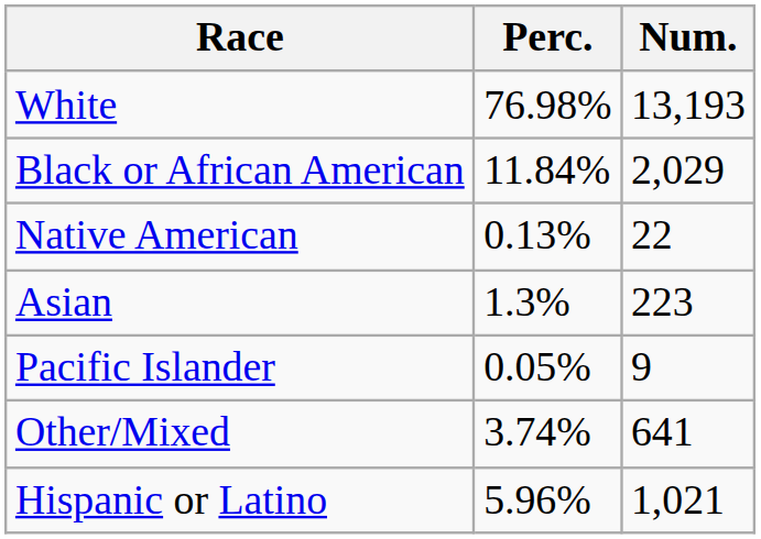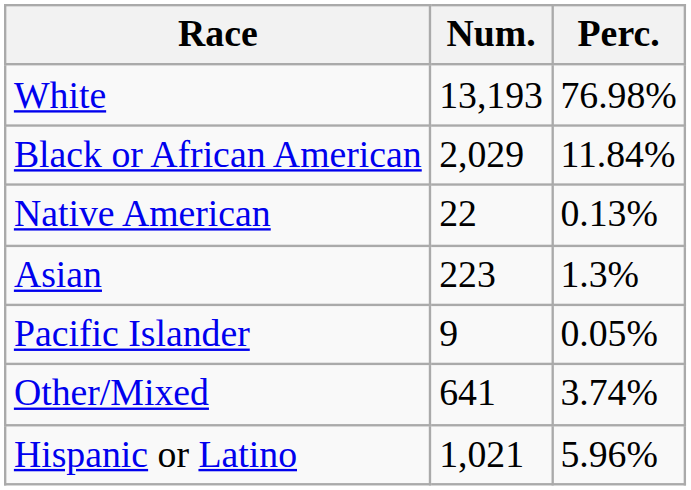 <table class="wikitable">
 <tr>
 <th>Race</th>
+<th>Num.</th>
 <th>Perc.</th>
-<th>Num.</th>
 </tr>
 <tr>
 <td><a href='#'>White</a></td>
+<td>13,193</td>
 <td>76.98%</td>
-<td>13,193</td>
 </tr>
 <tr>
 <td><a href='#'>Black or African American</a></td>
+<td>2,029</td>
 <td>11.84%</td>
-<td>2,029</td>
 </tr>
 <tr>
 <td><a href='#'>Native American</a></td>
+<td>22</td>
 <td>0.13%</td>
-<td>22</td>
 </tr>
 <tr>
 <td><a href='#'>Asian</a></td>
+<td>223</td>
 <td>1.3%</td>
-<td>223</td>
 </tr>
 <tr>
 <td><a href='#'>Pacific Islander</a></td>
+<td>9</td>
 <td>0.05%</td>
-<td>9</td>
 </tr>
 <tr>
 <td><a href='#'>Other/Mixed</a></td>
+<td>641</td>
 <td>3.74%</td>
-<td>641</td>
 </tr>
 <tr>
 <td><a href='#'>Hispanic</a> or <a href='#'>Latino</a></td>
+<td>1,021</td>
 <td>5.96%</td>
-<td>1,021</td>
 </tr>
 </table>
